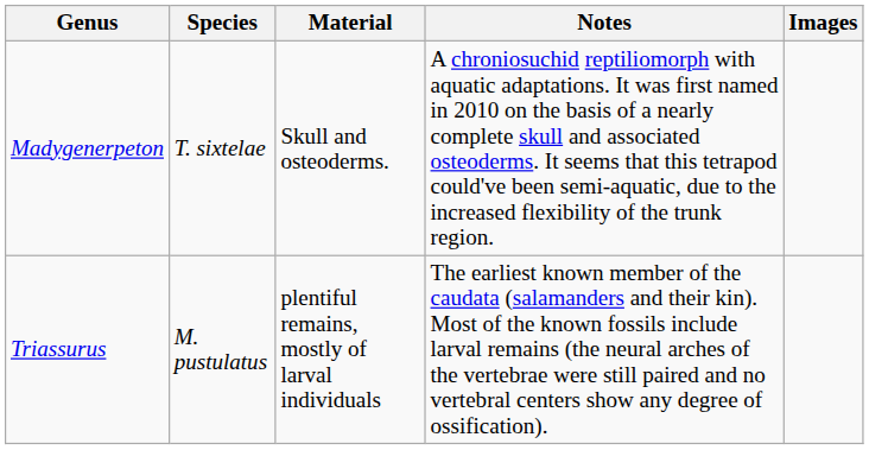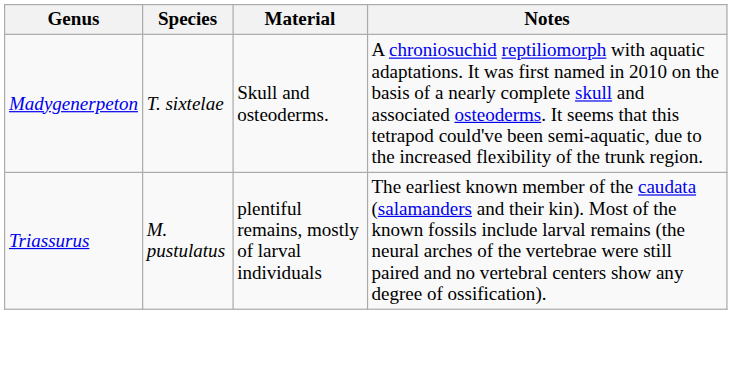 <table class="wikitable sortable" align="center">
 <tr>
 <th>Genus</th>
 <th>Species</th>
 <th>Material</th>
 <th>Notes</th>
-<th>Images</th>
 </tr>
 <tr>
 <td><em><a href='#'>Madygenerpeton</a></em></td>
 <td><em>T. sixtelae</em></td>
 <td>Skull and osteoderms.</td>
 <td>A <a href='#'>chroniosuchid</a> <a href='#'>reptiliomorph</a> with aquatic adaptations. It was first named in 2010 on the basis of a nearly complete <a href='#'>skull</a> and associated <a href='#'>osteoderms</a>. It seems that this tetrapod could've been semi-aquatic, due to the increased flexibility of the trunk region.</td>
-<td></td>
 </tr>
 <tr>
 <td><em><a href='#'>Triassurus</a></em></td>
 <td><em>M. pustulatus</em></td>
 <td>plentiful remains, mostly of larval individuals</td>
 <td>The earliest known member of the <a href='#'>caudata</a> (<a href='#'>salamanders</a> and their kin). Most of the known fossils include larval remains (the neural arches of the vertebrae were still paired and no vertebral centers show any degree of ossification).</td>
-<td></td>
 </tr>
 </table>
